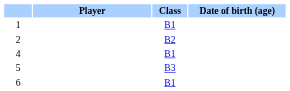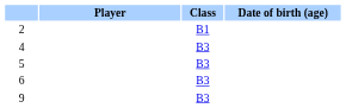 <table class="sortable" border="0" cellspacing="2" cellpadding="2">
 <tr style="background-color:#AAD0FF">
 <th width=8%></th>
 <th width=34%>Player</th>
 <th width=10%>Class</th>
 <th width=28%>Date of birth (age)</th>
 </tr>
 <tr>
-<td style="text-align: center;">1</td>
+<td style="text-align: center;">2</td>
 <td></td>
 <td style="text-align: center;"><a href='#'>B1</a></td>
 <td style="text-align: center;"></td>
 </tr>
 <tr>
-<td style="text-align: center;">2</td>
-<td></td>
-<td style="text-align: center;"><a href='#'>B2</a></td>
-<td style="text-align: center;"></td>
-</tr>
-<tr>
 <td style="text-align: center;">4</td>
 <td></td>
-<td style="text-align: center;"><a href='#'>B1</a></td>
+<td style="text-align: center;"><a href='#'>B3</a></td>
 <td style="text-align: center;"></td>
 </tr>
 <tr>
 <td style="text-align: center;">5</td>
 <td></td>
 <td style="text-align: center;"><a href='#'>B3</a></td>
 <td style="text-align: center;"></td>
 </tr>
 <tr>
 <td style="text-align: center;">6</td>
 <td></td>
-<td style="text-align: center;"><a href='#'>B1</a></td>
+<td style="text-align: center;"><a href='#'>B3</a></td>
+<td style="text-align: center;"></td>
+</tr>
+<tr>
+<td style="text-align: center;">9</td>
+<td></td>
+<td style="text-align: center;"><a href='#'>B3</a></td>
 <td style="text-align: center;"></td>
 </tr>
 </table>
